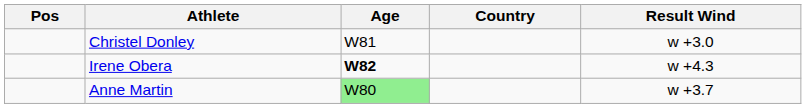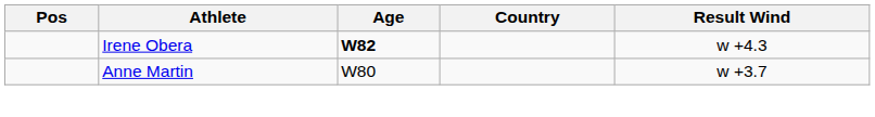 <table class="wikitable"  style="text-align:center; width:65%;">
 <tr>
 <th>Pos</th>
 <th>Athlete</th>
 <th>Age</th>
 <th>Country</th>
 <th>Result Wind</th>
-</tr>
-<tr>
-<td align=center></td>
-<td align=left><a href='#'>Christel Donley</a></td>
-<td align=left>W81</td>
-<td align=left></td>
-<td>w +3.0</td>
 </tr>
 <tr>
 <td align=center></td>
 <td align=left><a href='#'>Irene Obera</a></td>
 <td align=left><strong>W82</strong></td>
 <td align=left></td>
 <td>w +4.3</td>
 </tr>
 <tr>
 <td align=center></td>
 <td align=left><a href='#'>Anne Martin</a></td>
-<td align=left style="background: lightgreen;">W80</td>
+<td align=left>W80</td>
 <td align=left></td>
 <td>w +3.7</td>
 </tr>
 </table>
